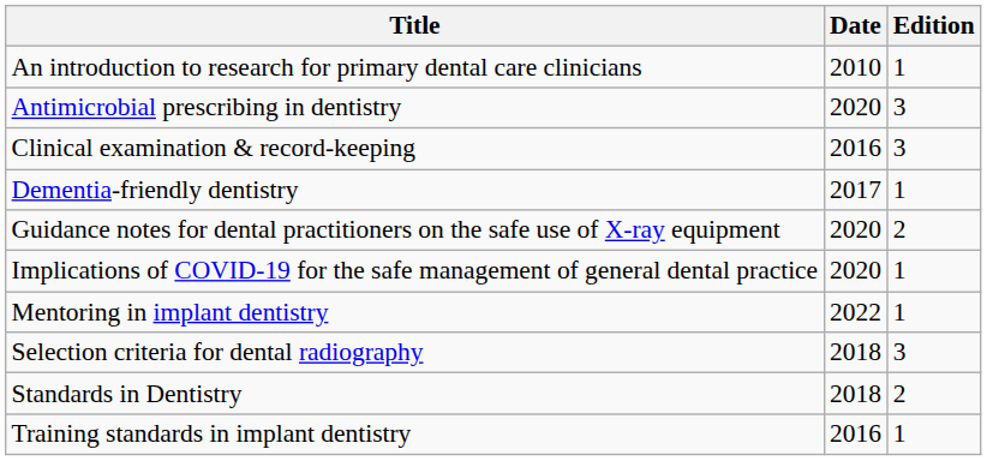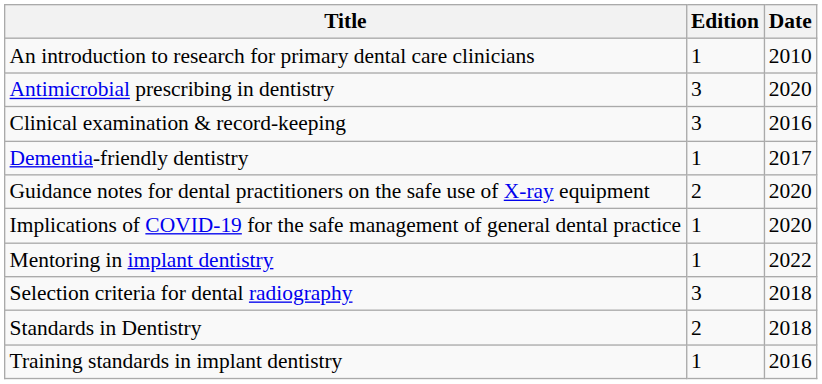 <table class="wikitable">
 <tr>
 <th>Title</th>
+<th>Edition</th>
 <th>Date</th>
-<th>Edition</th>
 </tr>
 <tr>
 <td>An introduction to research for primary dental care clinicians</td>
+<td>1</td>
 <td>2010</td>
-<td>1</td>
 </tr>
 <tr>
 <td><a href='#'>Antimicrobial</a> prescribing in dentistry</td>
+<td>3</td>
 <td>2020</td>
-<td>3</td>
 </tr>
 <tr>
 <td>Clinical examination & record-keeping</td>
+<td>3</td>
 <td>2016</td>
-<td>3</td>
 </tr>
 <tr>
 <td><a href='#'>Dementia</a>-friendly dentistry</td>
+<td>1</td>
 <td>2017</td>
-<td>1</td>
 </tr>
 <tr>
 <td>Guidance notes for dental practitioners on the safe use of <a href='#'>X-ray</a> equipment</td>
+<td>2</td>
 <td>2020</td>
-<td>2</td>
 </tr>
 <tr>
 <td>Implications of <a href='#'>COVID-19</a> for the safe management of general dental practice</td>
+<td>1</td>
 <td>2020</td>
-<td>1</td>
 </tr>
 <tr>
 <td>Mentoring in <a href='#'>implant dentistry</a></td>
+<td>1</td>
 <td>2022</td>
-<td>1</td>
 </tr>
 <tr>
 <td>Selection criteria for dental <a href='#'>radiography</a></td>
+<td>3</td>
 <td>2018</td>
-<td>3</td>
 </tr>
 <tr>
 <td>Standards in Dentistry</td>
+<td>2</td>
 <td>2018</td>
-<td>2</td>
 </tr>
 <tr>
 <td>Training standards in implant dentistry</td>
+<td>1</td>
 <td>2016</td>
-<td>1</td>
 </tr>
 </table>
